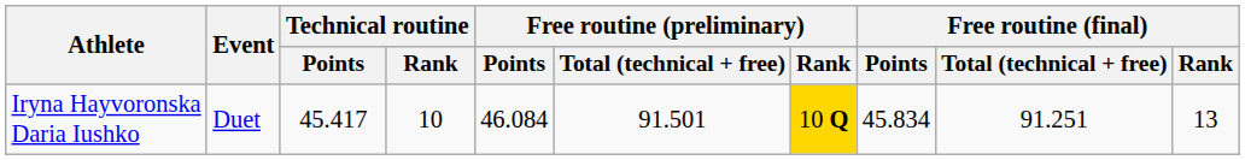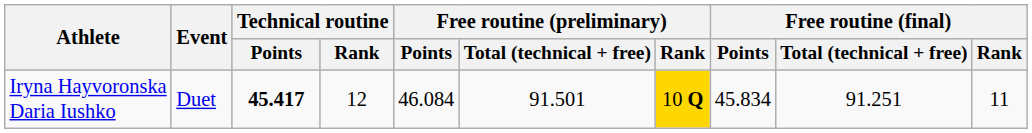 <table class="wikitable" style="font-size:90%">
 <tr>
 <th rowspan="2">Athlete</th>
 <th rowspan="2">Event</th>
 <th colspan=2>Technical routine</th>
 <th colspan=3>Free routine (preliminary)</th>
 <th colspan=3>Free routine (final)</th>
 </tr>
 <tr style="font-size:95%">
 <th>Points</th>
 <th>Rank</th>
 <th>Points</th>
 <th>Total (technical + free)</th>
 <th>Rank</th>
 <th>Points</th>
 <th>Total (technical + free)</th>
 <th>Rank</th>
 </tr>
 <tr align=center>
 <td align=left><a href='#'>Iryna Hayvoronska</a><br><a href='#'>Daria Iushko</a></td>
 <td align=left><a href='#'>Duet</a></td>
-<td>45.417</td>
-<td>10</td>
+<td><strong>45.417</strong></td>
+<td>12</td>
 <td>46.084</td>
 <td>91.501</td>
 <td style="background: gold;">10 <strong>Q</strong></td>
 <td>45.834</td>
 <td>91.251</td>
-<td>13</td>
+<td>11</td>
 </tr>
 </table>
